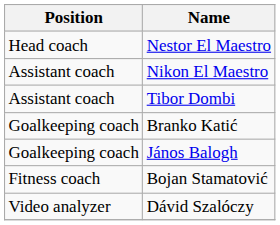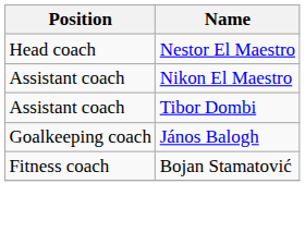 <table class="wikitable">
 <tr>
 <th>Position</th>
 <th>Name</th>
 </tr>
 <tr>
 <td>Head coach</td>
 <td> <a href='#'>Nestor El Maestro</a></td>
 </tr>
 <tr>
 <td>Assistant coach</td>
 <td> <a href='#'>Nikon El Maestro</a></td>
 </tr>
 <tr>
 <td>Assistant coach</td>
 <td> <a href='#'>Tibor Dombi</a></td>
 </tr>
 <tr>
 <td>Goalkeeping coach</td>
-<td> Branko Katić</td>
-</tr>
-<tr>
-<td>Goalkeeping coach</td>
 <td> <a href='#'>János Balogh</a></td>
 </tr>
 <tr>
 <td>Fitness coach</td>
 <td> Bojan Stamatović</td>
 </tr>
 <tr>
-<td>Video analyzer</td>
-<td> Dávid Szalóczy</td>
-</tr>
-<tr>
 </tr>
 </table>
